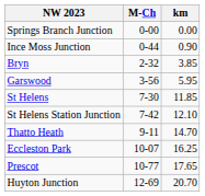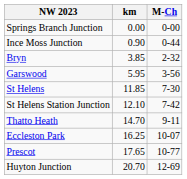 <table class="wikitable">
 <tr>
 <th>NW 2023</th>
+<th width=50>km</th>
 <th width=50>M-<a href='#'>Ch</a></th>
-<th width=50>km</th>
 </tr>
 <tr>
 <td>Springs Branch Junction</td>
+<td align=right>0.00</td>
 <td align=right>0-00</td>
-<td align=right>0.00</td>
 </tr>
 <tr>
 <td>Ince Moss Junction</td>
+<td align=right>0.90</td>
 <td align=right>0-44</td>
-<td align=right>0.90</td>
 </tr>
 <tr>
 <td><a href='#'>Bryn</a></td>
+<td align=right>3.85</td>
 <td align=right>2-32</td>
-<td align=right>3.85</td>
 </tr>
 <tr>
 <td><a href='#'>Garswood</a></td>
+<td align=right>5.95</td>
 <td align=right>3-56</td>
-<td align=right>5.95</td>
 </tr>
 <tr>
 <td><a href='#'>St Helens</a></td>
+<td align=right>11.85</td>
 <td align=right>7-30</td>
-<td align=right>11.85</td>
 </tr>
 <tr>
 <td>St Helens Station Junction</td>
+<td align=right>12.10</td>
 <td align=right>7-42</td>
-<td align=right>12.10</td>
 </tr>
 <tr>
 <td><a href='#'>Thatto Heath</a></td>
+<td align=right>14.70</td>
 <td align=right>9-11</td>
-<td align=right>14.70</td>
 </tr>
 <tr>
 <td><a href='#'>Eccleston Park</a></td>
+<td align=right>16.25</td>
 <td align=right>10-07</td>
-<td align=right>16.25</td>
 </tr>
 <tr>
 <td><a href='#'>Prescot</a></td>
+<td align=right>17.65</td>
 <td align=right>10-77</td>
-<td align=right>17.65</td>
 </tr>
 <tr>
 <td>Huyton Junction</td>
+<td align=right>20.70</td>
 <td align=right>12-69</td>
-<td align=right>20.70</td>
 </tr>
 </table>
